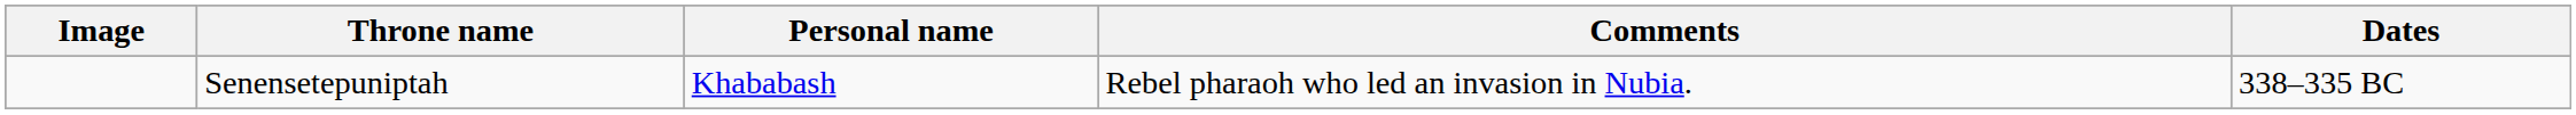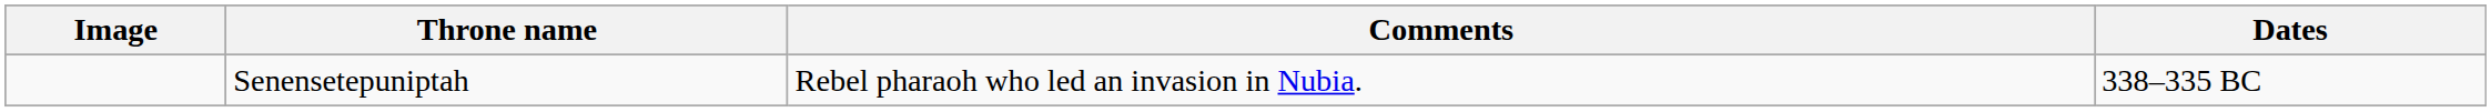 <table class="wikitable" width="100%">
 <tr>
 <th>Image</th>
 <th>Throne name</th>
-<th>Personal name</th>
 <th>Comments</th>
 <th>Dates</th>
 </tr>
 <tr>
 <td></td>
 <td>Senensetepuniptah</td>
-<td><a href='#'>Khababash</a></td>
 <td>Rebel pharaoh who led an invasion in <a href='#'>Nubia</a>.</td>
 <td>338–335 BC</td>
 </tr>
 </table>
